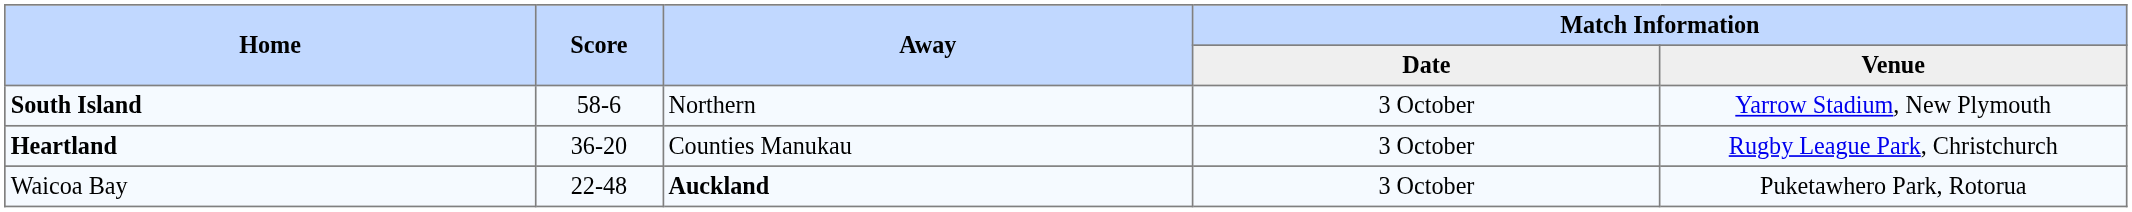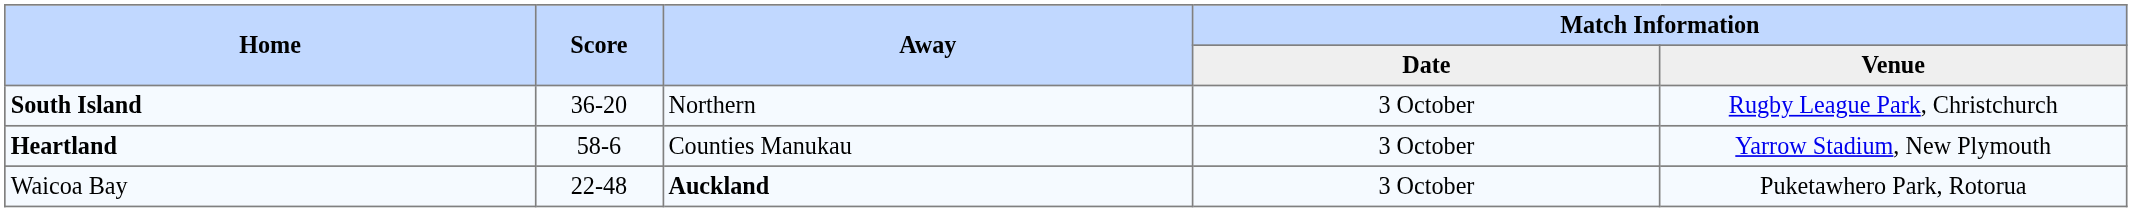 <table border=1 style="border-collapse:collapse; font-size:90%; text-align:center;" cellpadding=3 cellspacing=0 width=100%>
 <tr bgcolor=#C1D8FF>
 <th rowspan=2 width=25%>Home</th>
 <th rowspan=2 width=6%>Score</th>
 <th rowspan=2 width=25%>Away</th>
 <th colspan=6>Match Information</th>
 </tr>
 <tr bgcolor=#EFEFEF>
 <th width=22%>Date</th>
 <th width=22%>Venue</th>
 </tr>
 <tr bgcolor=#F5FAFF>
 <td align=left><strong>South Island</strong></td>
-<td>58-6</td>
+<td>36-20</td>
 <td align=left>Northern</td>
 <td>3 October</td>
-<td><a href='#'>Yarrow Stadium</a>, New Plymouth</td>
+<td><a href='#'>Rugby League Park</a>, Christchurch</td>
 </tr>
 <tr bgcolor=#F5FAFF>
 <td align=left><strong>Heartland</strong></td>
-<td>36-20</td>
+<td>58-6</td>
 <td align=left>Counties Manukau</td>
 <td>3 October</td>
-<td><a href='#'>Rugby League Park</a>, Christchurch</td>
+<td><a href='#'>Yarrow Stadium</a>, New Plymouth</td>
 </tr>
 <tr bgcolor=#F5FAFF>
 <td align=left>Waicoa Bay</td>
 <td>22-48</td>
 <td align=left><strong>Auckland</strong></td>
 <td>3 October</td>
 <td>Puketawhero Park, Rotorua</td>
 </tr>
 </table>
